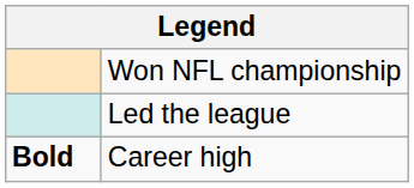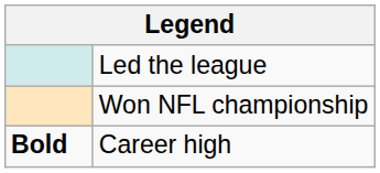 <table class="wikitable mw-collapsible mw-collapsed">
 <tr>
 <th colspan="2">Legend</th>
+</tr>
+<tr>
+<td style="background:#cfecec; width:3em;"></td>
+<td>Led the league</td>
 </tr>
 <tr>
 <td style="background:#ffe6bd; width:3em;"></td>
 <td>Won NFL championship</td>
 </tr>
 <tr>
-<td style="background:#cfecec; width:3em;"></td>
-<td>Led the league</td>
-</tr>
-<tr>
 <td><strong>Bold</strong></td>
 <td>Career high</td>
 </tr>
 </table>
